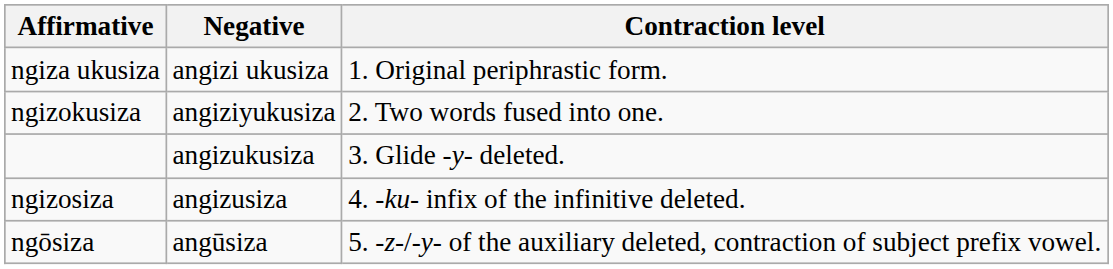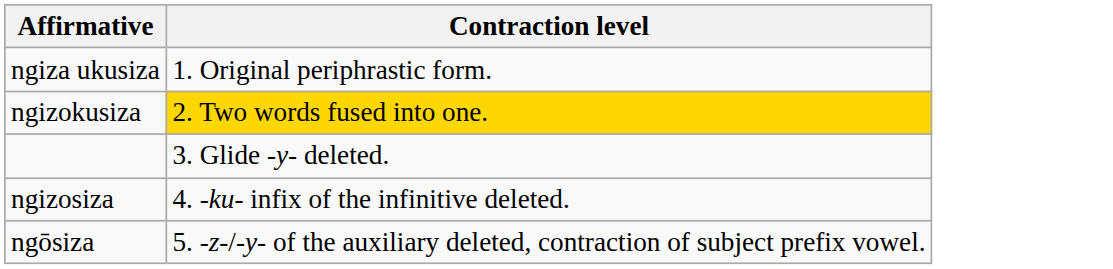 <table class="wikitable">
 <tr>
 <th>Affirmative</th>
-<th>Negative</th>
 <th>Contraction level</th>
 </tr>
 <tr>
 <td>ngiza ukusiza</td>
-<td>angizi ukusiza</td>
 <td>1. Original periphrastic form.</td>
 </tr>
 <tr>
 <td>ngizokusiza</td>
-<td>angiziyukusiza</td>
-<td>2. Two words fused into one.</td>
+<td style="background: gold;">2. Two words fused into one.</td>
 </tr>
 <tr>
 <td></td>
-<td>angizukusiza</td>
 <td>3. Glide <em>-y-</em> deleted.</td>
 </tr>
 <tr>
 <td>ngizosiza</td>
-<td>angizusiza</td>
 <td>4. <em>-ku-</em> infix of the infinitive deleted.</td>
 </tr>
 <tr>
 <td>ngōsiza</td>
-<td>angūsiza</td>
 <td>5. <em>-z-</em>/<em>-y-</em> of the auxiliary deleted, contraction of subject prefix vowel.</td>
 </tr>
 </table>
